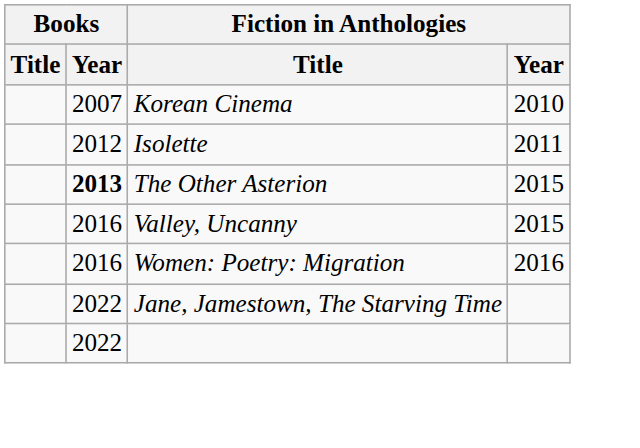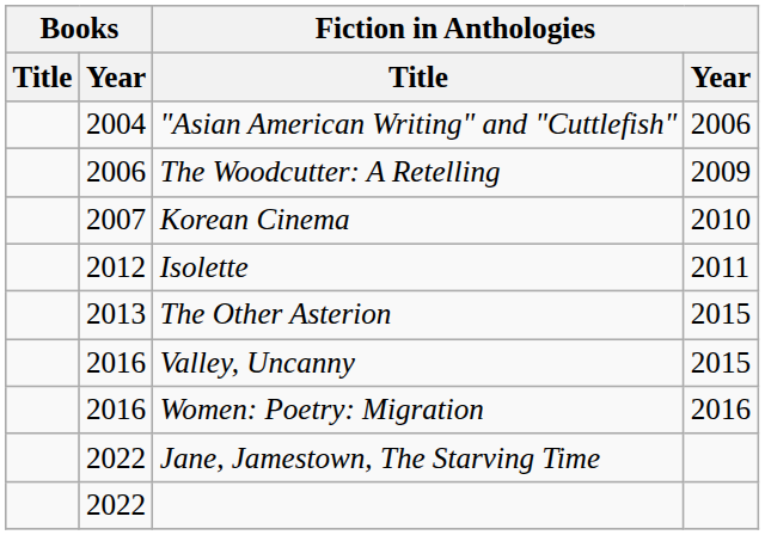 <table class="wikitable">
 <tr>
 <th colspan="2"><strong>Books</strong></th>
 <th colspan="2"><strong>Fiction in Anthologies </strong></th>
 </tr>
 <tr>
 <th>Title</th>
 <th>Year</th>
 <th>Title</th>
 <th>Year</th>
+</tr>
+<tr>
+<td><em>  </em></td>
+<td>2004</td>
+<td><em>"Asian American Writing" and "Cuttlefish"</em></td>
+<td>2006</td>
+</tr>
+<tr>
+<td><em></em></td>
+<td>2006</td>
+<td><em>The Woodcutter: A Retelling</em></td>
+<td>2009</td>
 </tr>
 <tr>
 <td><em></em></td>
 <td>2007</td>
 <td><em>Korean Cinema</em></td>
 <td>2010</td>
 </tr>
 <tr>
 <td><em></em></td>
 <td>2012</td>
 <td><em>Isolette</em></td>
 <td>2011</td>
 </tr>
 <tr>
 <td><em></em></td>
-<td><strong>2013</strong></td>
+<td>2013</td>
 <td><em>The Other Asterion</em></td>
 <td>2015</td>
 </tr>
 <tr>
 <td><em></em></td>
 <td>2016</td>
 <td><em>Valley, Uncanny</em></td>
 <td>2015</td>
 </tr>
 <tr>
 <td><em></em></td>
 <td>2016</td>
 <td><em>Women: Poetry: Migration</em></td>
 <td>2016</td>
 </tr>
 <tr>
 <td><em></em></td>
 <td>2022</td>
 <td><em>Jane, Jamestown, The Starving Time</em></td>
 <td></td>
 </tr>
 <tr>
 <td><em></em></td>
 <td>2022</td>
 <td></td>
 <td></td>
 </tr>
 </table>
